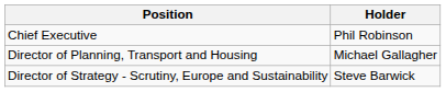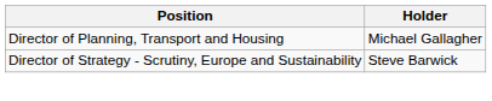 <table class="wikitable">
 <tr>
 <th>Position</th>
 <th>Holder</th>
-</tr>
-<tr>
-<td>Chief Executive</td>
-<td>Phil Robinson </td>
 </tr>
 <tr>
 <td>Director of Planning, Transport and Housing</td>
 <td>Michael Gallagher </td>
 </tr>
 <tr>
 <td>Director of Strategy - Scrutiny, Europe and Sustainability</td>
 <td>Steve Barwick </td>
 </tr>
 </table>
